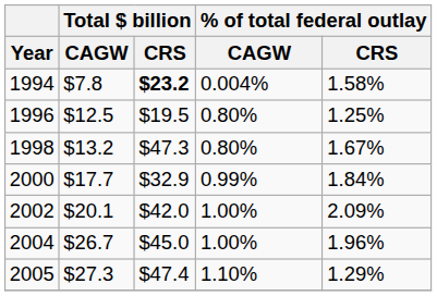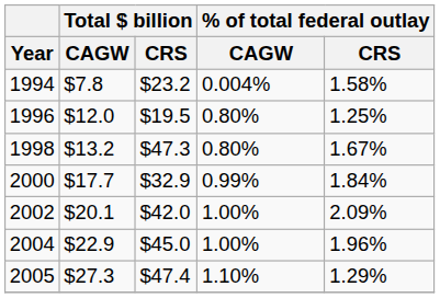 <table class="wikitable" border="1">
 <tr>
 <th></th>
 <th colspan="2">Total $ billion</th>
 <th colspan="2">% of total federal outlay</th>
 </tr>
 <tr>
 <th>Year</th>
 <th>CAGW</th>
 <th>CRS</th>
 <th>CAGW</th>
 <th>CRS</th>
 </tr>
 <tr>
 <td>1994</td>
 <td>$7.8</td>
-<td><strong>$23.2</strong></td>
+<td>$23.2</td>
 <td>0.004%</td>
 <td>1.58%</td>
 </tr>
 <tr>
 <td>1996</td>
-<td>$12.5</td>
+<td>$12.0</td>
 <td>$19.5</td>
 <td>0.80%</td>
 <td>1.25%</td>
 </tr>
 <tr>
 <td>1998</td>
 <td>$13.2</td>
 <td>$47.3</td>
 <td>0.80%</td>
 <td>1.67%</td>
 </tr>
 <tr>
 <td>2000</td>
 <td>$17.7</td>
 <td>$32.9</td>
 <td>0.99%</td>
 <td>1.84%</td>
 </tr>
 <tr>
 <td>2002</td>
 <td>$20.1</td>
 <td>$42.0</td>
 <td>1.00%</td>
 <td>2.09%</td>
 </tr>
 <tr>
 <td>2004</td>
-<td>$26.7</td>
+<td>$22.9</td>
 <td>$45.0</td>
 <td>1.00%</td>
 <td>1.96%</td>
 </tr>
 <tr>
 <td>2005</td>
 <td>$27.3</td>
 <td>$47.4</td>
 <td>1.10%</td>
 <td>1.29%</td>
 </tr>
 <tr>
 </tr>
 </table>
